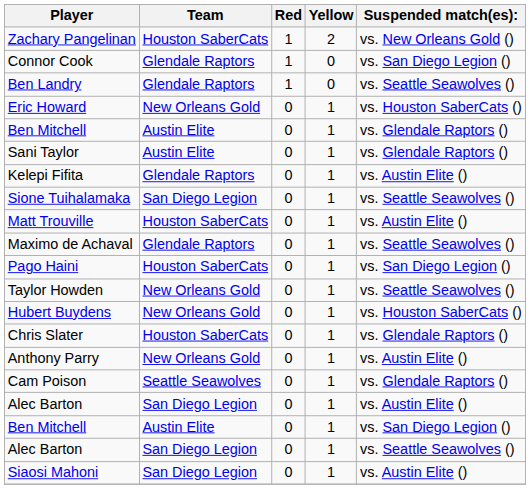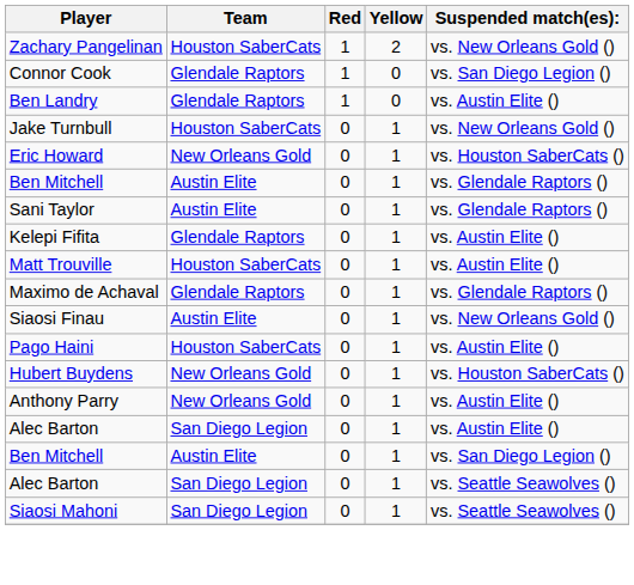 <table class="wikitable sortable" style="text-align:center;">
 <tr>
 <th>Player</th>
 <th>Team</th>
 <th> Red</th>
 <th> Yellow</th>
 <th class="unsortable">Suspended match(es):</th>
 </tr>
 <tr>
 <td align="left"><a href='#'>Zachary Pangelinan</a></td>
 <td align="left"><a href='#'>Houston SaberCats</a></td>
 <td>1</td>
 <td>2</td>
 <td align="left">vs. <a href='#'>New Orleans Gold</a> (<small></small>)</td>
 </tr>
 <tr>
 <td align="left">Connor Cook</td>
 <td align="left"><a href='#'>Glendale Raptors</a></td>
 <td>1</td>
 <td>0</td>
 <td align="left">vs. <a href='#'>San Diego Legion</a> (<small></small>)</td>
 </tr>
 <tr>
 <td align="left"><a href='#'>Ben Landry</a></td>
 <td align="left"><a href='#'>Glendale Raptors</a></td>
 <td>1</td>
 <td>0</td>
-<td align="left">vs. <a href='#'>Seattle Seawolves</a> (<small></small>)</td>
+<td align="left">vs. <a href='#'>Austin Elite</a> (<small></small>)</td>
+</tr>
+<tr>
+<td align="left">Jake Turnbull</td>
+<td align="left"><a href='#'>Houston SaberCats</a></td>
+<td>0</td>
+<td>1</td>
+<td align="left">vs. <a href='#'>New Orleans Gold</a> (<small></small>)</td>
 </tr>
 <tr>
 <td align="left"><a href='#'>Eric Howard</a></td>
 <td align="left"><a href='#'>New Orleans Gold</a></td>
 <td>0</td>
 <td>1</td>
 <td align="left">vs. <a href='#'>Houston SaberCats</a> (<small></small>)</td>
 </tr>
 <tr>
 <td align="left"><a href='#'>Ben Mitchell</a></td>
 <td align="left"><a href='#'>Austin Elite</a></td>
 <td>0</td>
 <td>1</td>
 <td align="left">vs. <a href='#'>Glendale Raptors</a> (<small></small>)</td>
 </tr>
 <tr>
 <td align="left">Sani Taylor</td>
 <td align="left"><a href='#'>Austin Elite</a></td>
 <td>0</td>
 <td>1</td>
 <td align="left">vs. <a href='#'>Glendale Raptors</a> (<small></small>)</td>
 </tr>
 <tr>
 <td align="left">Kelepi Fifita</td>
 <td align="left"><a href='#'>Glendale Raptors</a></td>
 <td>0</td>
 <td>1</td>
 <td align="left">vs. <a href='#'>Austin Elite</a> (<small></small>)</td>
 </tr>
 <tr>
-<td align="left"><a href='#'>Sione Tuihalamaka</a></td>
-<td align="left"><a href='#'>San Diego Legion</a></td>
-<td>0</td>
-<td>1</td>
-<td align="left">vs. <a href='#'>Seattle Seawolves</a> (<small></small>)</td>
-</tr>
-<tr>
 <td align="left"><a href='#'>Matt Trouville</a></td>
 <td align="left"><a href='#'>Houston SaberCats</a></td>
 <td>0</td>
 <td>1</td>
 <td align="left">vs. <a href='#'>Austin Elite</a> (<small></small>)</td>
 </tr>
 <tr>
 <td align="left">Maximo de Achaval</td>
 <td align="left"><a href='#'>Glendale Raptors</a></td>
 <td>0</td>
 <td>1</td>
-<td align="left">vs. <a href='#'>Seattle Seawolves</a> (<small></small>)</td>
+<td align="left">vs. <a href='#'>Glendale Raptors</a> (<small></small>)</td>
+</tr>
+<tr>
+<td align="left">Siaosi Finau</td>
+<td align="left"><a href='#'>Austin Elite</a></td>
+<td>0</td>
+<td>1</td>
+<td align="left">vs. <a href='#'>New Orleans Gold</a> (<small></small>)</td>
 </tr>
 <tr>
 <td align="left"><a href='#'>Pago Haini</a></td>
 <td align="left"><a href='#'>Houston SaberCats</a></td>
 <td>0</td>
 <td>1</td>
-<td align="left">vs. <a href='#'>San Diego Legion</a> (<small></small>)</td>
-</tr>
-<tr>
-<td align="left">Taylor Howden</td>
-<td align="left"><a href='#'>New Orleans Gold</a></td>
-<td>0</td>
-<td>1</td>
-<td align="left">vs. <a href='#'>Seattle Seawolves</a> (<small></small>)</td>
+<td align="left">vs. <a href='#'>Austin Elite</a> (<small></small>)</td>
 </tr>
 <tr>
 <td align="left"><a href='#'>Hubert Buydens</a></td>
 <td align="left"><a href='#'>New Orleans Gold</a></td>
 <td>0</td>
 <td>1</td>
 <td align="left">vs. <a href='#'>Houston SaberCats</a> (<small></small>)</td>
 </tr>
 <tr>
-<td align="left">Chris Slater</td>
-<td align="left"><a href='#'>Houston SaberCats</a></td>
-<td>0</td>
-<td>1</td>
-<td align="left">vs. <a href='#'>Glendale Raptors</a> (<small></small>)</td>
-</tr>
-<tr>
 <td align="left">Anthony Parry</td>
 <td align="left"><a href='#'>New Orleans Gold</a></td>
 <td>0</td>
 <td>1</td>
 <td align="left">vs. <a href='#'>Austin Elite</a> (<small></small>)</td>
-</tr>
-<tr>
-<td align="left">Cam Poison</td>
-<td align="left"><a href='#'>Seattle Seawolves</a></td>
-<td>0</td>
-<td>1</td>
-<td align="left">vs. <a href='#'>Glendale Raptors</a> (<small></small>)</td>
 </tr>
 <tr>
 <td align="left">Alec Barton</td>
 <td align="left"><a href='#'>San Diego Legion</a></td>
 <td>0</td>
 <td>1</td>
 <td align="left">vs. <a href='#'>Austin Elite</a> (<small></small>)</td>
 </tr>
 <tr>
 <td align="left"><a href='#'>Ben Mitchell</a></td>
 <td align="left"><a href='#'>Austin Elite</a></td>
 <td>0</td>
 <td>1</td>
 <td align="left">vs. <a href='#'>San Diego Legion</a> (<small></small>)</td>
 </tr>
 <tr>
 <td align="left">Alec Barton</td>
 <td align="left"><a href='#'>San Diego Legion</a></td>
 <td>0</td>
 <td>1</td>
 <td align="left">vs. <a href='#'>Seattle Seawolves</a> (<small></small>)</td>
 </tr>
 <tr>
 <td align="left"><a href='#'>Siaosi Mahoni</a></td>
 <td align="left"><a href='#'>San Diego Legion</a></td>
 <td>0</td>
 <td>1</td>
-<td align="left">vs. <a href='#'>Austin Elite</a> (<small></small>)</td>
+<td align="left">vs. <a href='#'>Seattle Seawolves</a> (<small></small>)</td>
 </tr>
 <tr>
 </tr>
 </table>
